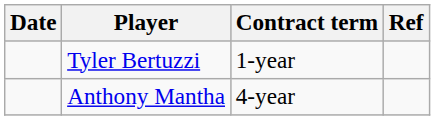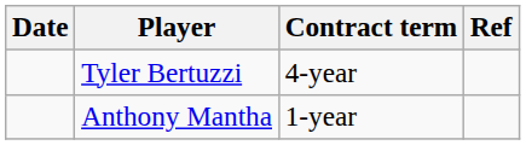 <table class="wikitable">
 <tr>
 <th>Date</th>
 <th>Player</th>
 <th>Contract term</th>
 <th>Ref</th>
 </tr>
 <tr>
 <td></td>
 <td><a href='#'>Tyler Bertuzzi</a></td>
-<td>1-year</td>
+<td>4-year</td>
 <td></td>
 </tr>
 <tr>
 <td></td>
 <td><a href='#'>Anthony Mantha</a></td>
-<td>4-year</td>
+<td>1-year</td>
 <td></td>
 </tr>
 </table>
